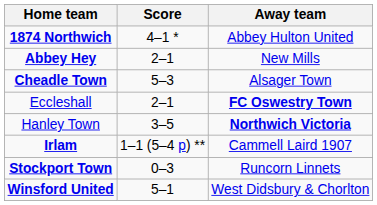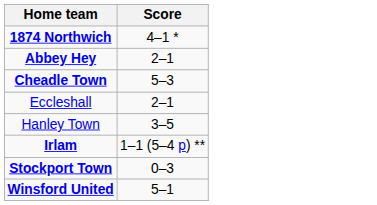 <table class="wikitable" style="text-align: center">
 <tr>
 <th>Home team</th>
 <th>Score</th>
-<th>Away team</th>
 </tr>
 <tr>
 <td><strong><a href='#'>1874 Northwich</a></strong></td>
 <td>4–1 *</td>
-<td><a href='#'>Abbey Hulton United</a></td>
 </tr>
 <tr>
 <td><strong><a href='#'>Abbey Hey</a></strong></td>
 <td>2–1</td>
-<td><a href='#'>New Mills</a></td>
 </tr>
 <tr>
 <td><strong><a href='#'>Cheadle Town</a></strong></td>
 <td>5–3</td>
-<td><a href='#'>Alsager Town</a></td>
 </tr>
 <tr>
 <td><a href='#'>Eccleshall</a></td>
 <td>2–1</td>
-<td><strong><a href='#'>FC Oswestry Town</a></strong></td>
 </tr>
 <tr>
 <td><a href='#'>Hanley Town</a></td>
 <td>3–5</td>
-<td><strong><a href='#'>Northwich Victoria</a></strong></td>
 </tr>
 <tr>
 <td><strong><a href='#'>Irlam</a></strong></td>
 <td>1–1 (5–4 <a href='#'>p</a>) **</td>
-<td><a href='#'>Cammell Laird 1907</a></td>
 </tr>
 <tr>
 <td><strong><a href='#'>Stockport Town</a></strong></td>
 <td>0–3</td>
-<td><a href='#'>Runcorn Linnets</a></td>
 </tr>
 <tr>
 <td><strong><a href='#'>Winsford United</a></strong></td>
 <td>5–1</td>
-<td><a href='#'>West Didsbury & Chorlton</a></td>
 </tr>
 </table>
